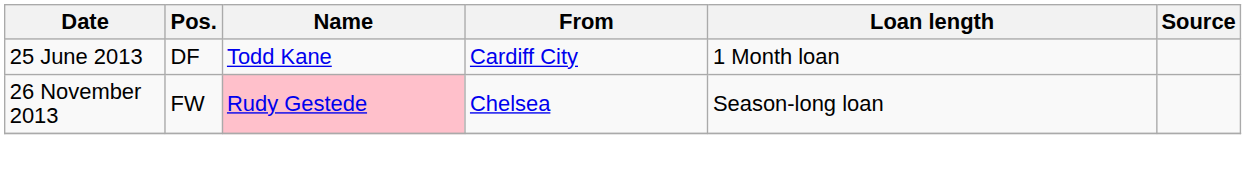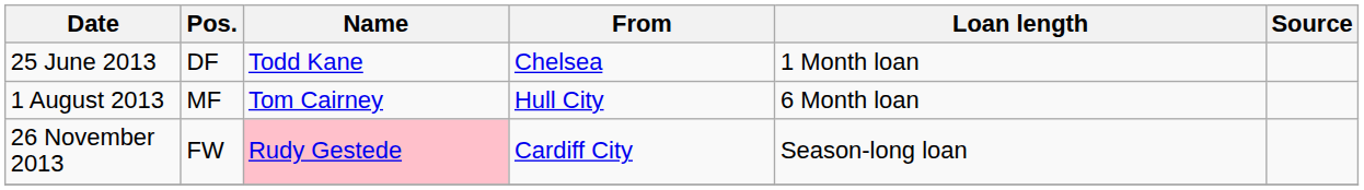 <table class="wikitable">
 <tr>
 <th width= 110>Date</th>
 <th width= 30>Pos.</th>
 <th width= 170>Name</th>
 <th width= 170>From</th>
 <th width= 320>Loan length</th>
 <th width= 30>Source</th>
 </tr>
 <tr>
 <td>25 June 2013</td>
 <td>DF</td>
 <td> <a href='#'>Todd Kane</a></td>
-<td> <a href='#'>Cardiff City</a></td>
+<td> <a href='#'>Chelsea</a></td>
 <td>1 Month loan</td>
+<td></td>
+</tr>
+<tr>
+<td>1 August 2013</td>
+<td>MF</td>
+<td> <a href='#'>Tom Cairney</a></td>
+<td> <a href='#'>Hull City</a></td>
+<td>6 Month loan</td>
 <td></td>
 </tr>
 <tr>
 <td>26 November 2013</td>
 <td>FW</td>
 <td style="background: pink;"> <a href='#'>Rudy Gestede</a></td>
-<td> <a href='#'>Chelsea</a></td>
+<td> <a href='#'>Cardiff City</a></td>
 <td>Season-long loan</td>
 <td></td>
 </tr>
 <tr>
 </tr>
 </table>
